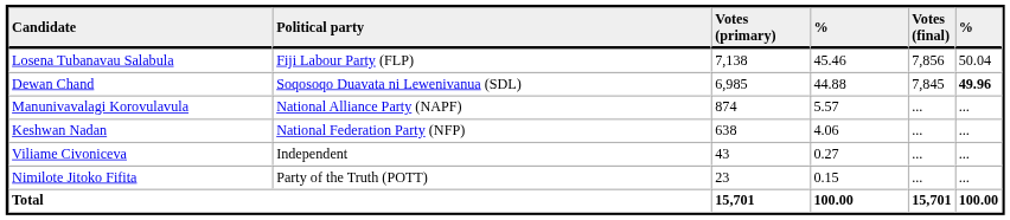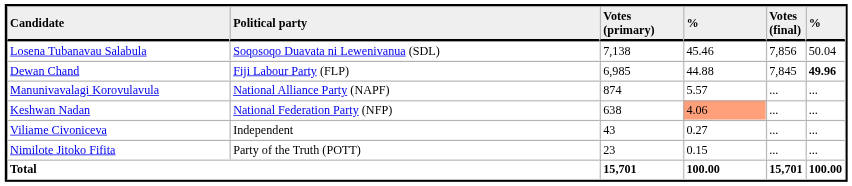 <table table width="70%" border="1" align="center" cellpadding=3 cellspacing=0 style="margin:5px; border:3px solid;">
 <tr>
 <td td width="27%" style="border-bottom:3px solid; background:#efefef;"><strong>Candidate</strong></td>
 <td td width="45%" style="border-bottom:3px solid; background:#efefef;"><strong>Political party</strong></td>
 <td td width="10%" style="border-bottom:3px solid; background:#efefef;"><strong>Votes<br>(primary)</strong></td>
 <td td width="10%" style="border-bottom:3px solid; background:#efefef;"><strong>%</strong></td>
 <td td width="4%" style="border-bottom:3px solid; background:#efefef;"><strong>Votes<br>(final)</strong></td>
 <td td width="4%" style="border-bottom:3px solid; background:#efefef;"><strong>%</strong></td>
 </tr>
 <tr>
 <td><a href='#'>Losena Tubanavau Salabula</a></td>
-<td><a href='#'>Fiji Labour Party</a> (FLP)</td>
+<td><a href='#'>Soqosoqo Duavata ni Lewenivanua</a> (SDL)</td>
 <td>7,138</td>
 <td>45.46</td>
 <td>7,856</td>
 <td>50.04</td>
 </tr>
 <tr>
 <td><a href='#'>Dewan Chand</a></td>
-<td><a href='#'>Soqosoqo Duavata ni Lewenivanua</a> (SDL)</td>
+<td><a href='#'>Fiji Labour Party</a> (FLP)</td>
 <td>6,985</td>
 <td>44.88</td>
 <td>7,845</td>
 <td><strong>49.96</strong></td>
 </tr>
 <tr>
 <td><a href='#'>Manunivavalagi Korovulavula</a></td>
 <td><a href='#'>National Alliance Party</a> (NAPF)</td>
 <td>874</td>
 <td>5.57</td>
 <td>...</td>
 <td>...</td>
 </tr>
 <tr>
 <td><a href='#'>Keshwan Nadan</a></td>
 <td><a href='#'>National Federation Party</a> (NFP)</td>
 <td>638</td>
-<td>4.06</td>
+<td style="background: lightsalmon;">4.06</td>
 <td>...</td>
 <td>...</td>
 </tr>
 <tr>
 <td><a href='#'>Viliame Civoniceva</a></td>
 <td>Independent</td>
 <td>43</td>
 <td>0.27</td>
 <td>...</td>
 <td>...</td>
 </tr>
 <tr>
 <td><a href='#'>Nimilote Jitoko Fifita</a></td>
 <td>Party of the Truth (POTT)</td>
 <td>23</td>
 <td>0.15</td>
 <td>...</td>
 <td>...</td>
 </tr>
 <tr>
 <td colspan=2><strong>Total</strong></td>
 <td><strong>15,701</strong></td>
 <td><strong>100.00</strong></td>
 <td><strong>15,701</strong></td>
 <td><strong>100.00</strong></td>
 </tr>
 <tr>
 </tr>
 </table>
